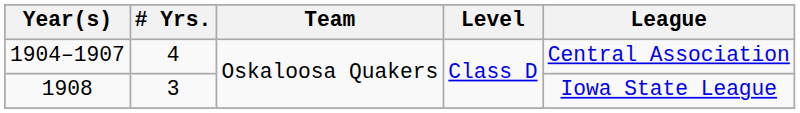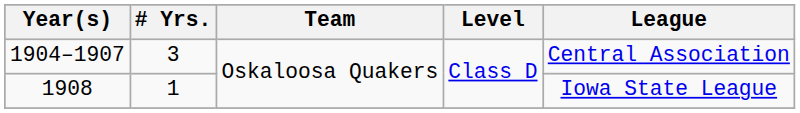 <table class="wikitable" style="text-align:center; font-size: 95%;">
 <tr>
 <th>Year(s)</th>
 <th># Yrs.</th>
 <th>Team</th>
 <th>Level</th>
 <th>League</th>
 </tr>
 <tr>
 <td>1904–1907</td>
-<td>4</td>
+<td>3</td>
 <td rowspan=2>Oskaloosa Quakers</td>
 <td rowspan=2><a href='#'>Class D</a></td>
 <td><a href='#'>Central Association</a></td>
 </tr>
 <tr>
 <td>1908</td>
-<td>3</td>
+<td>1</td>
 <td><a href='#'>Iowa State League</a></td>
 </tr>
 </table>
